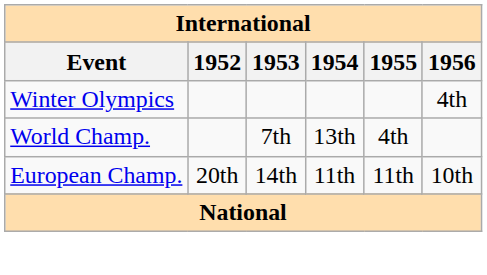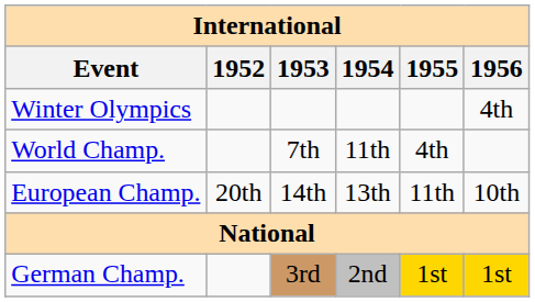 <table class="wikitable" style="text-align:center">
 <tr>
 <th style="background-color: #ffdead; " colspan=6 align=center>International</th>
 </tr>
 <tr>
 <th>Event</th>
 <th>1952</th>
 <th>1953</th>
 <th>1954</th>
 <th>1955</th>
 <th>1956</th>
 </tr>
 <tr>
 <td align=left><a href='#'>Winter Olympics</a></td>
 <td></td>
 <td></td>
 <td></td>
 <td></td>
 <td>4th</td>
 </tr>
 <tr>
 <td align=left><a href='#'>World Champ.</a></td>
 <td></td>
 <td>7th</td>
-<td>13th</td>
+<td>11th</td>
 <td>4th</td>
 <td></td>
 </tr>
 <tr>
 <td align=left><a href='#'>European Champ.</a></td>
 <td>20th</td>
 <td>14th</td>
-<td>11th</td>
+<td>13th</td>
 <td>11th</td>
 <td>10th</td>
 </tr>
 <tr>
 <th style="background-color: #ffdead; " colspan=6 align=center>National</th>
 </tr>
+<tr>
+<td align=left><a href='#'>German Champ.</a></td>
+<td></td>
+<td bgcolor=cc9966>3rd</td>
+<td bgcolor=silver>2nd</td>
+<td bgcolor=gold>1st</td>
+<td bgcolor=gold>1st</td>
+</tr>
 </table>
